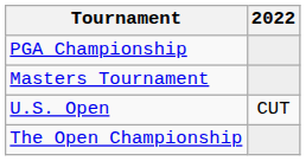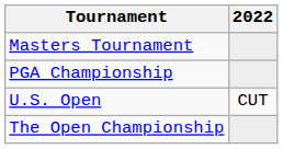 <table class="wikitable" style="font-size:95%;text-align:center;">
 <tr>
 <th>Tournament</th>
 <th>2022</th>
 </tr>
 <tr>
-<td align=left><a href='#'>PGA Championship</a></td>
+<td align=left><a href='#'>Masters Tournament</a></td>
 <td style="background:#eeeeee;"></td>
 </tr>
 <tr>
-<td align=left><a href='#'>Masters Tournament</a></td>
+<td align=left><a href='#'>PGA Championship</a></td>
 <td style="background:#eeeeee;"></td>
 </tr>
 <tr>
 <td align=left><a href='#'>U.S. Open</a></td>
 <td>CUT</td>
 </tr>
 <tr>
 <td align=left><a href='#'>The Open Championship</a></td>
 <td style="background:#eeeeee;"></td>
 </tr>
 </table>
